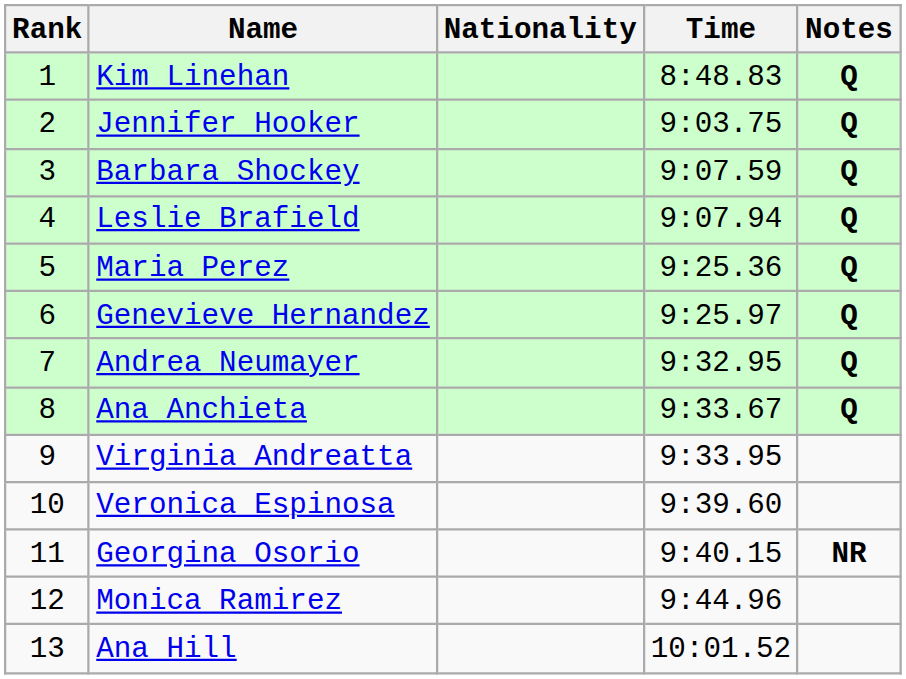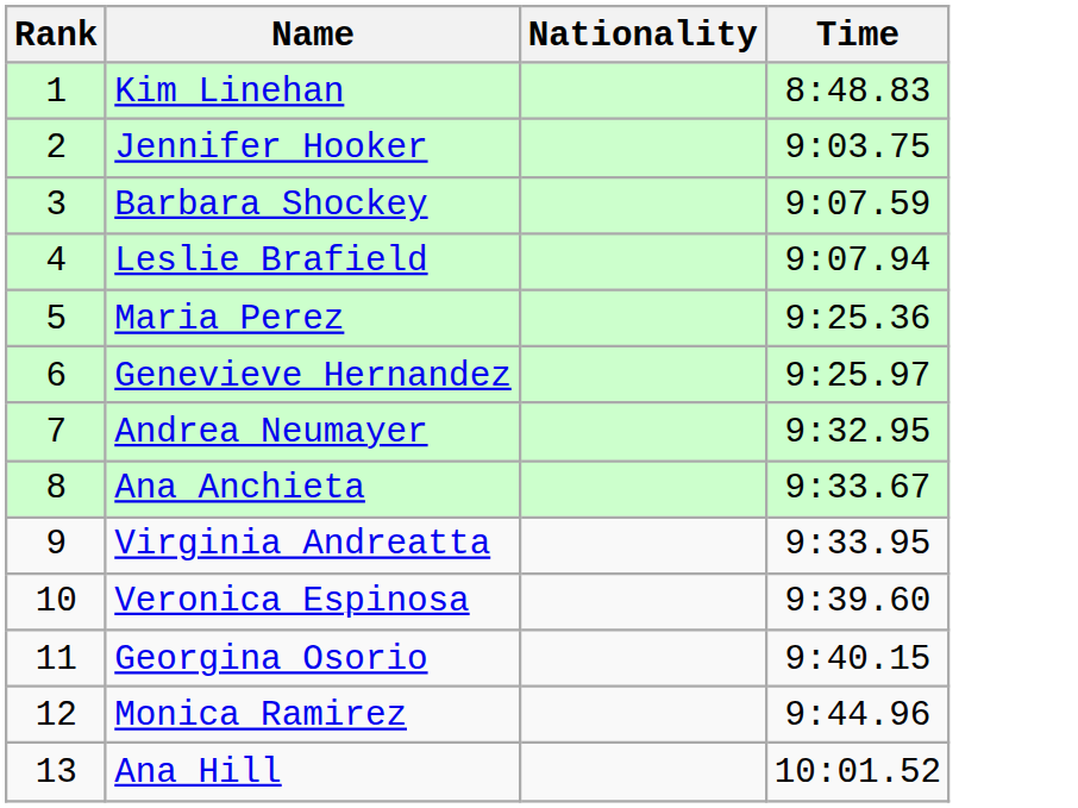 <table class="wikitable sortable" style="text-align:center">
 <tr>
 <th>Rank</th>
 <th>Name</th>
 <th>Nationality</th>
 <th>Time</th>
-<th>Notes</th>
 </tr>
 <tr bgcolor=ccffcc>
 <td>1</td>
 <td align=left><a href='#'>Kim Linehan</a></td>
 <td align=left></td>
 <td>8:48.83</td>
-<td><strong>Q</strong></td>
 </tr>
 <tr bgcolor=ccffcc>
 <td>2</td>
 <td align=left><a href='#'>Jennifer Hooker</a></td>
 <td align=left></td>
 <td>9:03.75</td>
-<td><strong>Q</strong></td>
 </tr>
 <tr bgcolor=ccffcc>
 <td>3</td>
 <td align=left><a href='#'>Barbara Shockey</a></td>
 <td align=left></td>
 <td>9:07.59</td>
-<td><strong>Q</strong></td>
 </tr>
 <tr bgcolor=ccffcc>
 <td>4</td>
 <td align=left><a href='#'>Leslie Brafield</a></td>
 <td align=left></td>
 <td>9:07.94</td>
-<td><strong>Q</strong></td>
 </tr>
 <tr bgcolor=ccffcc>
 <td>5</td>
 <td align=left><a href='#'>Maria Perez</a></td>
 <td align=left></td>
 <td>9:25.36</td>
-<td><strong>Q</strong></td>
 </tr>
 <tr bgcolor=ccffcc>
 <td>6</td>
 <td align=left><a href='#'>Genevieve Hernandez</a></td>
 <td align=left></td>
 <td>9:25.97</td>
-<td><strong>Q</strong></td>
 </tr>
 <tr bgcolor=ccffcc>
 <td>7</td>
 <td align=left><a href='#'>Andrea Neumayer</a></td>
 <td align=left></td>
 <td>9:32.95</td>
-<td><strong>Q</strong></td>
 </tr>
 <tr bgcolor=ccffcc>
 <td>8</td>
 <td align=left><a href='#'>Ana Anchieta</a></td>
 <td align=left></td>
 <td>9:33.67</td>
-<td><strong>Q</strong></td>
 </tr>
 <tr>
 <td>9</td>
 <td align=left><a href='#'>Virginia Andreatta</a></td>
 <td align=left></td>
 <td>9:33.95</td>
-<td></td>
 </tr>
 <tr>
 <td>10</td>
 <td align=left><a href='#'>Veronica Espinosa</a></td>
 <td align=left></td>
 <td>9:39.60</td>
-<td></td>
 </tr>
 <tr>
 <td>11</td>
 <td align=left><a href='#'>Georgina Osorio</a></td>
 <td align=left></td>
 <td>9:40.15</td>
-<td><strong>NR</strong></td>
 </tr>
 <tr>
 <td>12</td>
 <td align=left><a href='#'>Monica Ramirez</a></td>
 <td align=left></td>
 <td>9:44.96</td>
-<td></td>
 </tr>
 <tr>
 <td>13</td>
 <td align=left><a href='#'>Ana Hill</a></td>
 <td align=left></td>
 <td>10:01.52</td>
-<td></td>
 </tr>
 </table>
